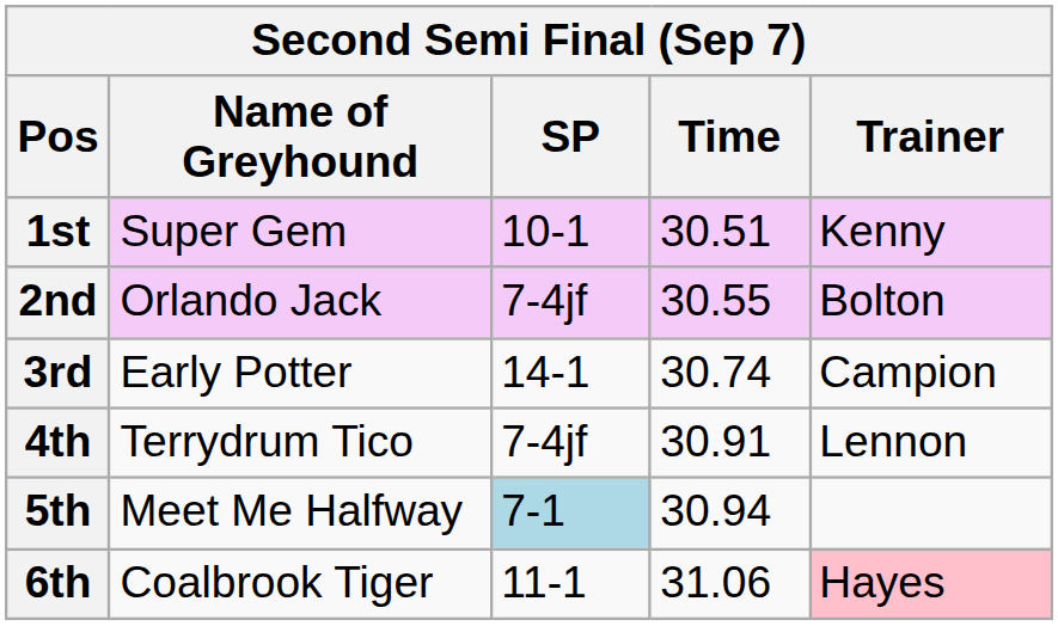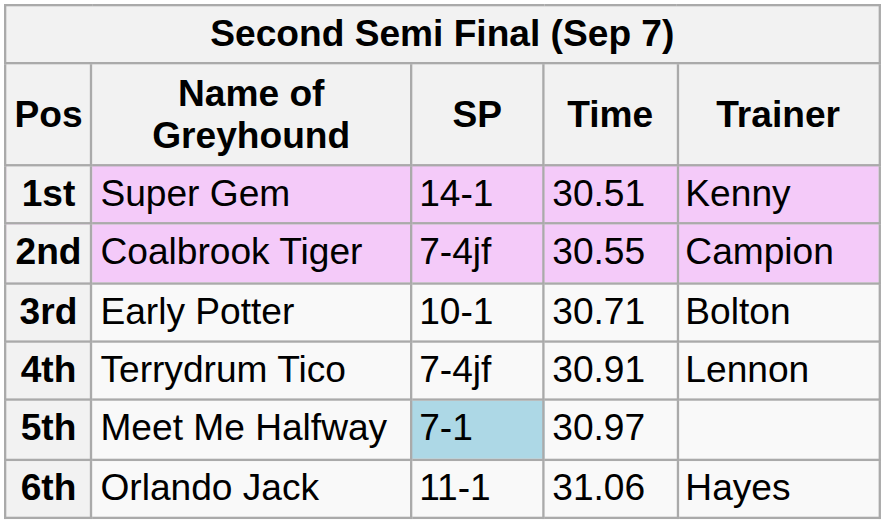 <table class="wikitable">
 <tr>
 <th colspan="6">Second Semi Final (Sep 7)</th>
 </tr>
 <tr>
 <th width=30>Pos</th>
 <th width=130>Name of Greyhound</th>
 <th width=50>SP</th>
 <th width=50>Time</th>
 <th width=80>Trainer</th>
 </tr>
 <tr style="background: #f4caf9;">
 <th>1st</th>
 <td>Super Gem</td>
-<td>10-1</td>
+<td>14-1</td>
 <td>30.51</td>
 <td>Kenny</td>
 </tr>
 <tr style="background: #f4caf9;">
 <th>2nd</th>
-<td>Orlando Jack</td>
+<td>Coalbrook Tiger</td>
 <td>7-4jf</td>
 <td>30.55</td>
-<td>Bolton</td>
+<td>Campion</td>
 </tr>
 <tr>
 <th>3rd</th>
 <td>Early Potter</td>
-<td>14-1</td>
-<td>30.74</td>
-<td>Campion</td>
+<td>10-1</td>
+<td>30.71</td>
+<td>Bolton</td>
 </tr>
 <tr>
 <th>4th</th>
 <td>Terrydrum Tico</td>
 <td>7-4jf</td>
 <td>30.91</td>
 <td>Lennon</td>
 </tr>
 <tr>
 <th>5th</th>
 <td>Meet Me Halfway</td>
 <td style="background: lightblue;">7-1</td>
-<td>30.94</td>
+<td>30.97</td>
 <td></td>
 </tr>
 <tr>
 <th>6th</th>
-<td>Coalbrook Tiger</td>
+<td>Orlando Jack</td>
 <td>11-1</td>
 <td>31.06</td>
-<td style="background: pink;">Hayes</td>
+<td>Hayes</td>
 </tr>
 </table>
